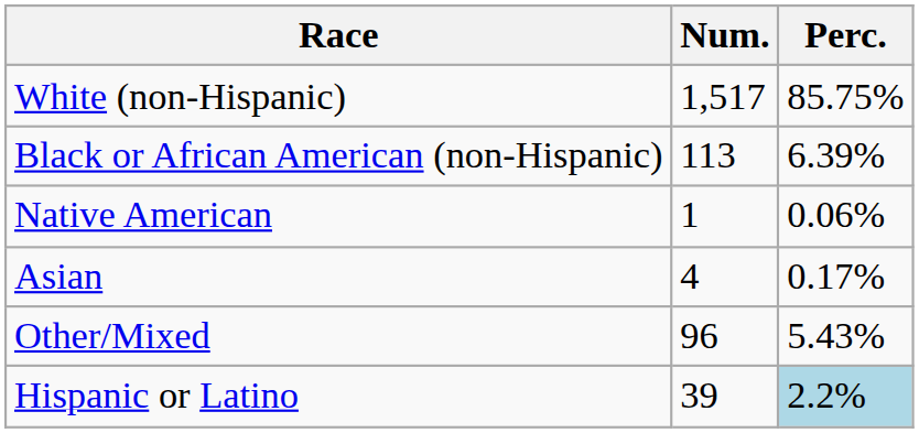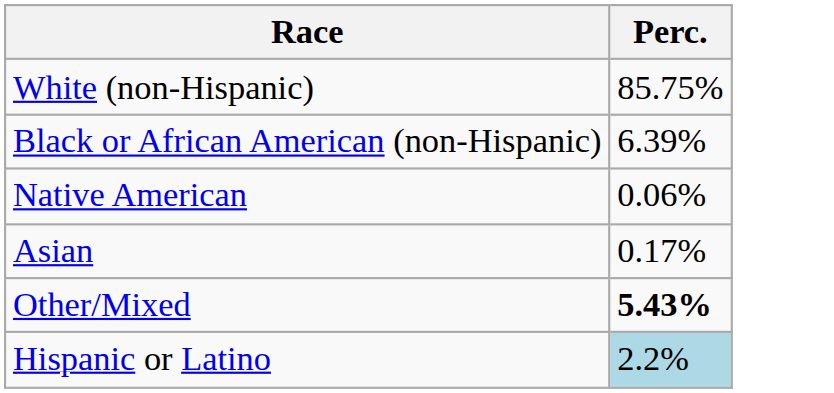 <table class="wikitable">
 <tr>
 <th>Race</th>
-<th>Num.</th>
 <th>Perc.</th>
 </tr>
 <tr>
 <td><a href='#'>White</a> (non-Hispanic)</td>
-<td>1,517</td>
 <td>85.75%</td>
 </tr>
 <tr>
 <td><a href='#'>Black or African American</a> (non-Hispanic)</td>
-<td>113</td>
 <td>6.39%</td>
 </tr>
 <tr>
 <td><a href='#'>Native American</a></td>
-<td>1</td>
 <td>0.06%</td>
 </tr>
 <tr>
 <td><a href='#'>Asian</a></td>
-<td>4</td>
 <td>0.17%</td>
 </tr>
 <tr>
 <td><a href='#'>Other/Mixed</a></td>
-<td>96</td>
-<td>5.43%</td>
+<td><strong>5.43%</strong></td>
 </tr>
 <tr>
 <td><a href='#'>Hispanic</a> or <a href='#'>Latino</a></td>
-<td>39</td>
 <td style="background: lightblue;">2.2%</td>
 </tr>
 </table>
